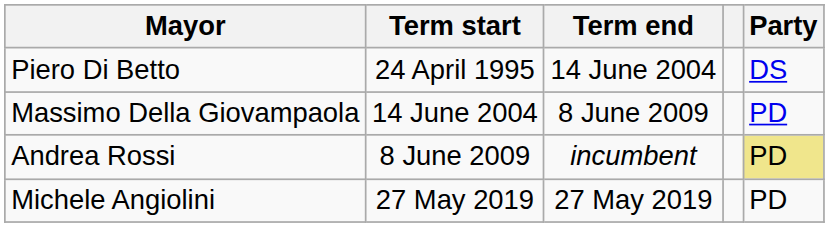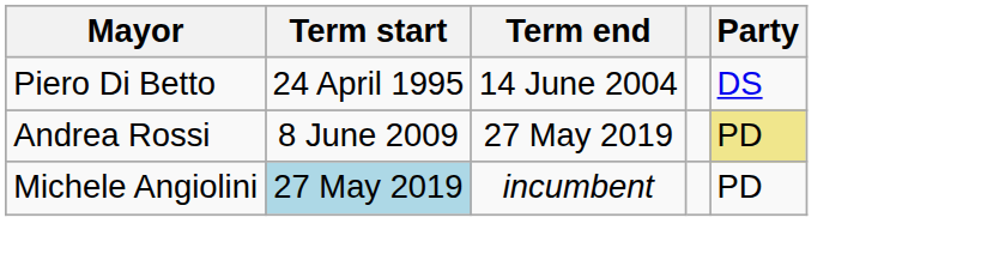 <table class="wikitable">
 <tr>
 <th>Mayor</th>
 <th>Term start</th>
 <th>Term end</th>
 <th class=unsortable> </th>
 <th>Party</th>
 </tr>
 <tr>
 <td>Piero Di Betto</td>
 <td align=center>24 April 1995</td>
 <td align=center>14 June 2004</td>
 <td bgcolor=></td>
 <td><a href='#'>DS</a></td>
 </tr>
 <tr>
-<td>Massimo Della Giovampaola</td>
-<td align=center>14 June 2004</td>
-<td align=center>8 June 2009</td>
-<td bgcolor=></td>
-<td><a href='#'>PD</a></td>
-</tr>
-<tr>
 <td>Andrea Rossi</td>
 <td align=center>8 June 2009</td>
-<td align=center><em>incumbent</em></td>
+<td align=center>27 May 2019</td>
 <td bgcolor=></td>
 <td style="background: khaki;">PD</td>
 </tr>
 <tr>
 <td>Michele Angiolini</td>
-<td align=center>27 May 2019</td>
-<td align=center>27 May 2019</td>
+<td align=center style="background: lightblue;">27 May 2019</td>
+<td align=center><em>incumbent</em></td>
 <td bgcolor=></td>
 <td>PD</td>
 </tr>
 </table>
